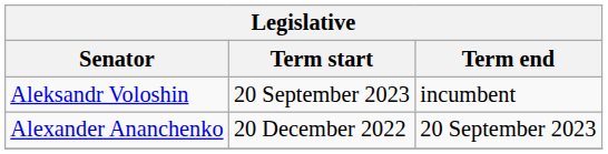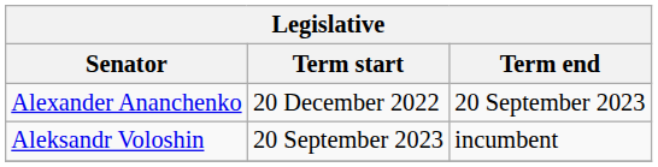 <table class="wikitable sortable">
 <tr>
 <th colspan=3>Legislative</th>
 </tr>
 <tr>
 <th>Senator</th>
 <th>Term start</th>
 <th>Term end</th>
 </tr>
 <tr>
+<td><a href='#'>Alexander Ananchenko</a></td>
+<td>20 December 2022</td>
+<td>20 September 2023</td>
+</tr>
+<tr>
 <td><a href='#'>Aleksandr Voloshin</a></td>
 <td>20 September 2023</td>
 <td>incumbent</td>
 </tr>
 <tr>
-<td><a href='#'>Alexander Ananchenko</a></td>
-<td>20 December 2022</td>
-<td>20 September 2023</td>
-</tr>
-<tr>
 </tr>
 </table>
